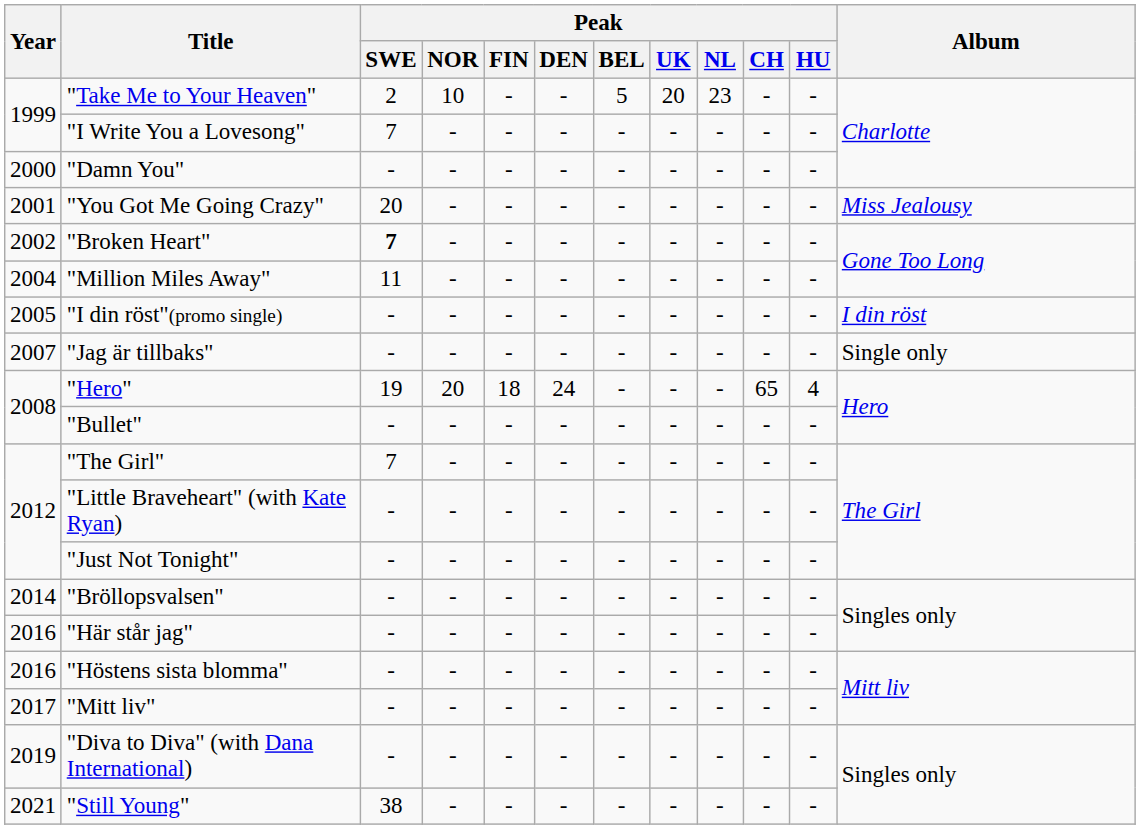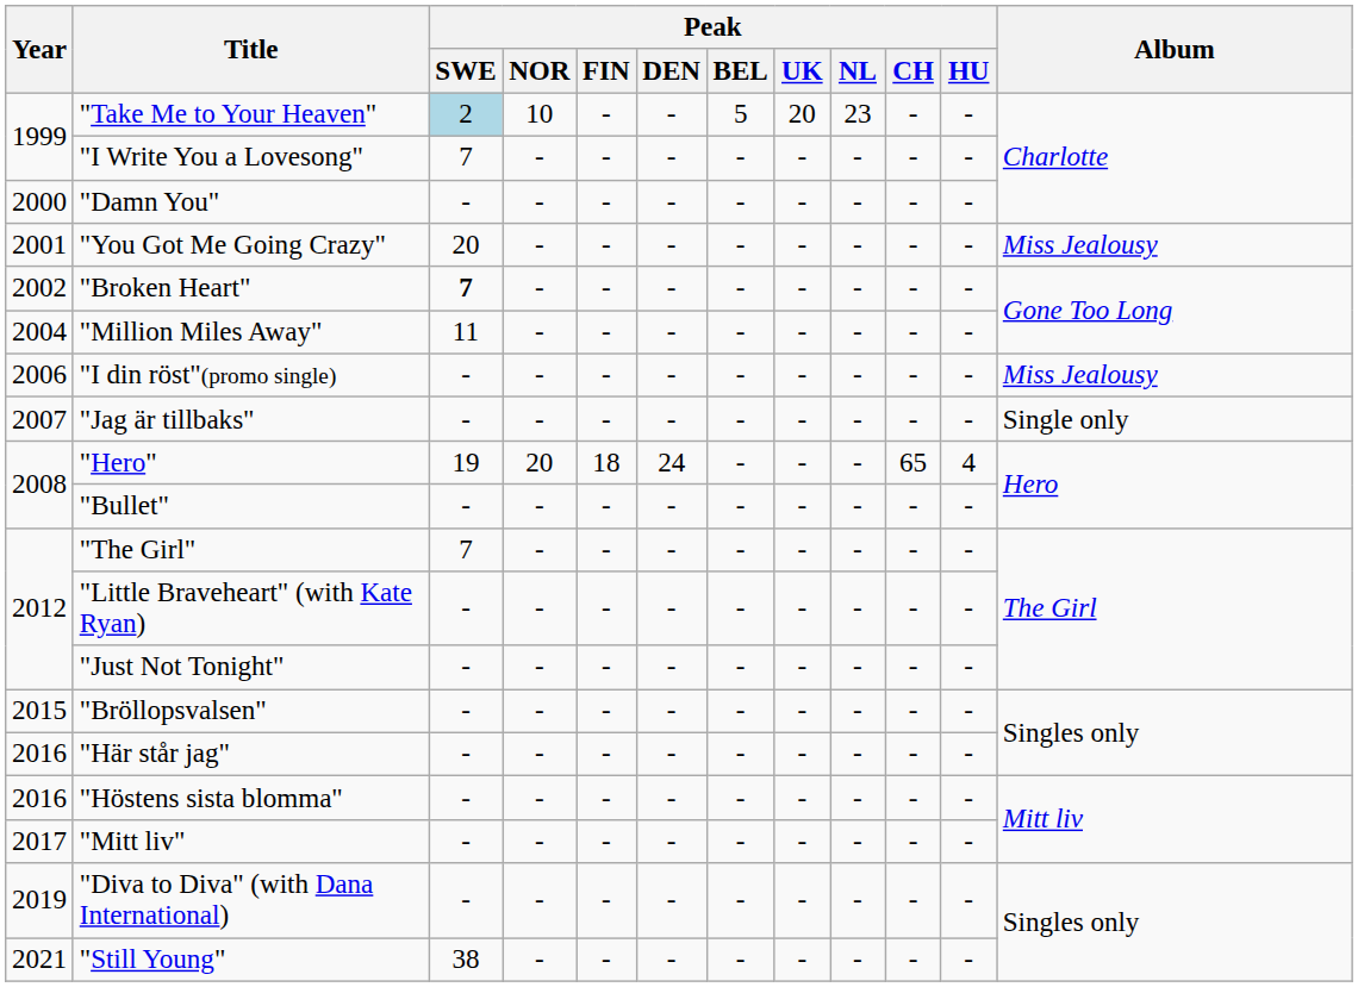 <table class="wikitable">
 <tr>
 <th style="width:25px;" rowspan="2">Year</th>
 <th style="width:200px;" rowspan="2">Title</th>
 <th colspan="9">Peak</th>
 <th style="width:200px;" rowspan="2">Album</th>
 </tr>
 <tr>
 <th style="width:25px;">SWE<br></th>
 <th style="width:25px;">NOR<br></th>
 <th style="width:25px;">FIN<br></th>
 <th style="width:25px;">DEN<br></th>
 <th style="width:25px;">BEL<br></th>
 <th style="width:25px;"><a href='#'>UK</a><br></th>
 <th style="width:25px;"><a href='#'>NL</a><br></th>
 <th style="width:25px;"><a href='#'>CH</a></th>
 <th style="width:25px;"><a href='#'>HU</a></th>
 </tr>
 <tr>
 <td style="text-align:center;" rowspan="2">1999</td>
 <td align="left">"<a href='#'>Take Me to Your Heaven</a>"</td>
-<td style="text-align:center;">2</td>
+<td style="background: lightblue; text-align:center;">2</td>
 <td style="text-align:center;">10</td>
 <td style="text-align:center;">-</td>
 <td style="text-align:center;">-</td>
 <td style="text-align:center;">5</td>
 <td style="text-align:center;">20</td>
 <td style="text-align:center;">23</td>
 <td style="text-align:center;">-</td>
 <td style="text-align:center;">-</td>
 <td style="text-align:left;" rowspan="3"><em><a href='#'>Charlotte</a></em></td>
 </tr>
 <tr>
 <td align="left">"I Write You a Lovesong"</td>
 <td style="text-align:center;">7</td>
 <td style="text-align:center;">-</td>
 <td style="text-align:center;">-</td>
 <td style="text-align:center;">-</td>
 <td style="text-align:center;">-</td>
 <td style="text-align:center;">-</td>
 <td style="text-align:center;">-</td>
 <td style="text-align:center;">-</td>
 <td style="text-align:center;">-</td>
 </tr>
 <tr>
 <td style="text-align:center;">2000</td>
 <td align="left">"Damn You"</td>
 <td style="text-align:center;">-</td>
 <td style="text-align:center;">-</td>
 <td style="text-align:center;">-</td>
 <td style="text-align:center;">-</td>
 <td style="text-align:center;">-</td>
 <td style="text-align:center;">-</td>
 <td style="text-align:center;">-</td>
 <td style="text-align:center;">-</td>
 <td style="text-align:center;">-</td>
 </tr>
 <tr>
 <td style="text-align:center;">2001</td>
 <td align="left">"You Got Me Going Crazy"</td>
 <td style="text-align:center;">20</td>
 <td style="text-align:center;">-</td>
 <td style="text-align:center;">-</td>
 <td style="text-align:center;">-</td>
 <td style="text-align:center;">-</td>
 <td style="text-align:center;">-</td>
 <td style="text-align:center;">-</td>
 <td style="text-align:center;">-</td>
 <td style="text-align:center;">-</td>
 <td style="text-align:left;"><em><a href='#'>Miss Jealousy</a></em></td>
 </tr>
 <tr>
 <td style="text-align:center;">2002</td>
 <td align="left">"Broken Heart"</td>
 <td style="text-align:center;"><strong>7</strong></td>
 <td style="text-align:center;">-</td>
 <td style="text-align:center;">-</td>
 <td style="text-align:center;">-</td>
 <td style="text-align:center;">-</td>
 <td style="text-align:center;">-</td>
 <td style="text-align:center;">-</td>
 <td style="text-align:center;">-</td>
 <td style="text-align:center;">-</td>
 <td style="text-align:left;" rowspan="2"><em><a href='#'>Gone Too Long</a></em></td>
 </tr>
 <tr>
 <td style="text-align:center;">2004</td>
 <td align="left">"Million Miles Away"</td>
 <td style="text-align:center;">11</td>
 <td style="text-align:center;">-</td>
 <td style="text-align:center;">-</td>
 <td style="text-align:center;">-</td>
 <td style="text-align:center;">-</td>
 <td style="text-align:center;">-</td>
 <td style="text-align:center;">-</td>
 <td style="text-align:center;">-</td>
 <td style="text-align:center;">-</td>
 </tr>
 <tr>
-<td style="text-align:center;">2005</td>
+<td style="text-align:center;">2006</td>
 <td align="left">"I din röst"<small>(promo single)</small></td>
 <td style="text-align:center;">-</td>
 <td style="text-align:center;">-</td>
 <td style="text-align:center;">-</td>
 <td style="text-align:center;">-</td>
 <td style="text-align:center;">-</td>
 <td style="text-align:center;">-</td>
 <td style="text-align:center;">-</td>
 <td style="text-align:center;">-</td>
 <td style="text-align:center;">-</td>
-<td style="text-align:left;"><em><a href='#'>I din röst</a></em></td>
+<td style="text-align:left;"><em><a href='#'>Miss Jealousy</a></em></td>
 </tr>
 <tr>
 <td style="text-align:center;">2007</td>
 <td align="left">"Jag är tillbaks"</td>
 <td style="text-align:center;">-</td>
 <td style="text-align:center;">-</td>
 <td style="text-align:center;">-</td>
 <td style="text-align:center;">-</td>
 <td style="text-align:center;">-</td>
 <td style="text-align:center;">-</td>
 <td style="text-align:center;">-</td>
 <td style="text-align:center;">-</td>
 <td style="text-align:center;">-</td>
 <td style="text-align:left;">Single only</td>
 </tr>
 <tr>
 <td style="text-align:center;" rowspan="2">2008</td>
 <td align="left">"<a href='#'>Hero</a>"</td>
 <td style="text-align:center;">19<br></td>
 <td style="text-align:center;">20</td>
 <td style="text-align:center;">18</td>
 <td style="text-align:center;">24</td>
 <td style="text-align:center;">-</td>
 <td style="text-align:center;">-</td>
 <td style="text-align:center;">-</td>
 <td style="text-align:center;">65</td>
 <td style="text-align:center;">4</td>
 <td style="text-align:left;" rowspan="2"><em><a href='#'>Hero</a></em></td>
 </tr>
 <tr>
 <td align="left">"Bullet"</td>
 <td style="text-align:center;">-</td>
 <td style="text-align:center;">-</td>
 <td style="text-align:center;">-</td>
 <td style="text-align:center;">-</td>
 <td style="text-align:center;">-</td>
 <td style="text-align:center;">-</td>
 <td style="text-align:center;">-</td>
 <td style="text-align:center;">-</td>
 <td style="text-align:center;">-</td>
 </tr>
 <tr>
 <td style="text-align:center;" rowspan="3">2012</td>
 <td align="left">"The Girl"</td>
 <td style="text-align:center;">7</td>
 <td style="text-align:center;">-</td>
 <td style="text-align:center;">-</td>
 <td style="text-align:center;">-</td>
 <td style="text-align:center;">-</td>
 <td style="text-align:center;">-</td>
 <td style="text-align:center;">-</td>
 <td style="text-align:center;">-</td>
 <td style="text-align:center;">-</td>
 <td style="text-align:left;" rowspan="3"><em><a href='#'>The Girl</a></em></td>
 </tr>
 <tr>
 <td align="left">"Little Braveheart" (with <a href='#'>Kate Ryan</a>)</td>
 <td style="text-align:center;">-</td>
 <td style="text-align:center;">-</td>
 <td style="text-align:center;">-</td>
 <td style="text-align:center;">-</td>
 <td style="text-align:center;">-</td>
 <td style="text-align:center;">-</td>
 <td style="text-align:center;">-</td>
 <td style="text-align:center;">-</td>
 <td style="text-align:center;">-</td>
 </tr>
 <tr>
 <td align="left">"Just Not Tonight"</td>
 <td style="text-align:center;">-</td>
 <td style="text-align:center;">-</td>
 <td style="text-align:center;">-</td>
 <td style="text-align:center;">-</td>
 <td style="text-align:center;">-</td>
 <td style="text-align:center;">-</td>
 <td style="text-align:center;">-</td>
 <td style="text-align:center;">-</td>
 <td style="text-align:center;">-</td>
 </tr>
 <tr>
-<td style="text-align:center;">2014</td>
+<td style="text-align:center;">2015</td>
 <td align="left">"Bröllopsvalsen"</td>
 <td style="text-align:center;">-</td>
 <td style="text-align:center;">-</td>
 <td style="text-align:center;">-</td>
 <td style="text-align:center;">-</td>
 <td style="text-align:center;">-</td>
 <td style="text-align:center;">-</td>
 <td style="text-align:center;">-</td>
 <td style="text-align:center;">-</td>
 <td style="text-align:center;">-</td>
 <td style="text-align:left;" rowspan=2>Singles only</td>
 </tr>
 <tr>
 <td style="text-align:center;">2016</td>
 <td align="left">"Här står jag"</td>
 <td style="text-align:center;">-</td>
 <td style="text-align:center;">-</td>
 <td style="text-align:center;">-</td>
 <td style="text-align:center;">-</td>
 <td style="text-align:center;">-</td>
 <td style="text-align:center;">-</td>
 <td style="text-align:center;">-</td>
 <td style="text-align:center;">-</td>
 <td style="text-align:center;">-</td>
 </tr>
 <tr>
 <td style="text-align:center;">2016</td>
 <td align="left">"Höstens sista blomma"</td>
 <td style="text-align:center;">-</td>
 <td style="text-align:center;">-</td>
 <td style="text-align:center;">-</td>
 <td style="text-align:center;">-</td>
 <td style="text-align:center;">-</td>
 <td style="text-align:center;">-</td>
 <td style="text-align:center;">-</td>
 <td style="text-align:center;">-</td>
 <td style="text-align:center;">-</td>
 <td style="text-align:left;" rowspan="2"><em><a href='#'>Mitt liv</a></em></td>
 </tr>
 <tr>
 <td style="text-align:center;">2017</td>
 <td align="left">"Mitt liv"</td>
 <td style="text-align:center;">-</td>
 <td style="text-align:center;">-</td>
 <td style="text-align:center;">-</td>
 <td style="text-align:center;">-</td>
 <td style="text-align:center;">-</td>
 <td style="text-align:center;">-</td>
 <td style="text-align:center;">-</td>
 <td style="text-align:center;">-</td>
 <td style="text-align:center;">-</td>
 </tr>
 <tr>
 <td style="text-align:center;">2019</td>
 <td align="left">"Diva to Diva" (with <a href='#'>Dana International</a>)</td>
 <td style="text-align:center;">-</td>
 <td style="text-align:center;">-</td>
 <td style="text-align:center;">-</td>
 <td style="text-align:center;">-</td>
 <td style="text-align:center;">-</td>
 <td style="text-align:center;">-</td>
 <td style="text-align:center;">-</td>
 <td style="text-align:center;">-</td>
 <td style="text-align:center;">-</td>
 <td style="text-align:left;" rowspan="2">Singles only</td>
 </tr>
 <tr>
 <td style="text-align:center;">2021</td>
 <td align="left">"<a href='#'>Still Young</a>"</td>
 <td style="text-align:center;">38</td>
 <td style="text-align:center;">-</td>
 <td style="text-align:center;">-</td>
 <td style="text-align:center;">-</td>
 <td style="text-align:center;">-</td>
 <td style="text-align:center;">-</td>
 <td style="text-align:center;">-</td>
 <td style="text-align:center;">-</td>
 <td style="text-align:center;">-</td>
 </tr>
 </table>
